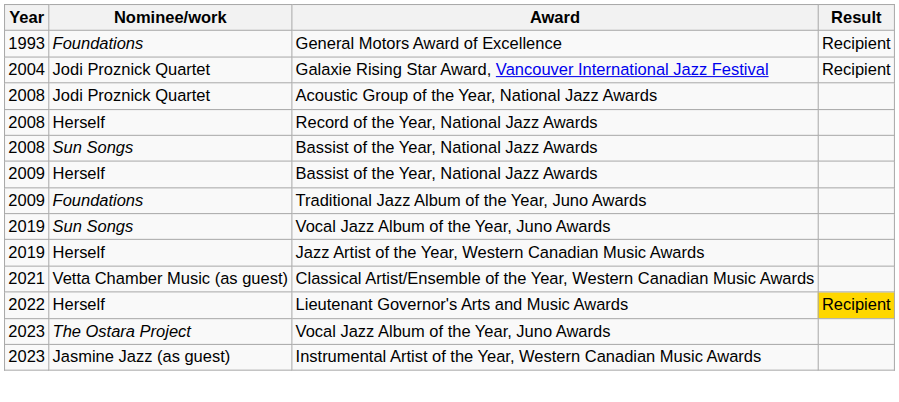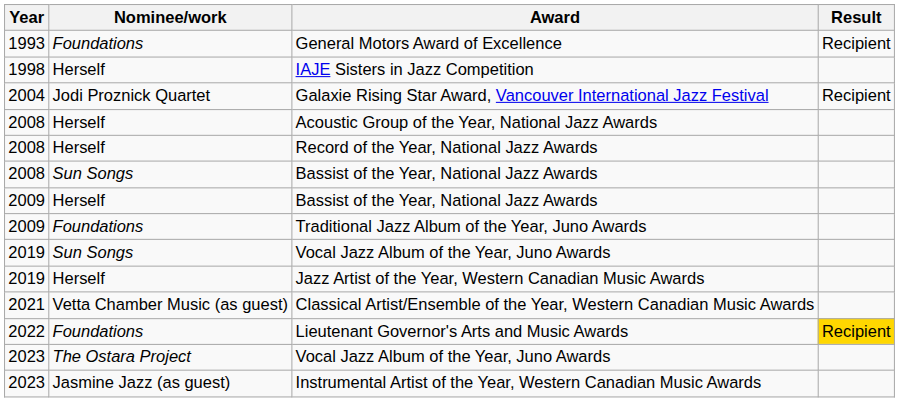 <table class="wikitable">
 <tr>
 <th>Year</th>
 <th>Nominee/work</th>
 <th>Award</th>
 <th>Result</th>
 </tr>
 <tr>
 <td>1993</td>
 <td><em>Foundations</em></td>
 <td>General Motors Award of Excellence</td>
 <td><div>Recipient</div></td>
 </tr>
 <tr>
+<td>1998</td>
+<td>Herself</td>
+<td><a href='#'>IAJE</a> Sisters in Jazz Competition</td>
+<td></td>
+</tr>
+<tr>
 <td>2004</td>
 <td>Jodi Proznick Quartet</td>
 <td>Galaxie Rising Star Award, <a href='#'>Vancouver International Jazz Festival</a></td>
 <td><div>Recipient</div></td>
 </tr>
 <tr>
 <td>2008</td>
-<td>Jodi Proznick Quartet</td>
+<td>Herself</td>
 <td>Acoustic Group of the Year, National Jazz Awards</td>
 <td></td>
 </tr>
 <tr>
 <td>2008</td>
 <td>Herself</td>
 <td>Record of the Year, National Jazz Awards</td>
 <td></td>
 </tr>
 <tr>
 <td>2008</td>
 <td><em>Sun Songs</em></td>
 <td>Bassist of the Year, National Jazz Awards</td>
 <td></td>
 </tr>
 <tr>
 <td>2009</td>
 <td>Herself</td>
 <td>Bassist of the Year, National Jazz Awards</td>
 <td></td>
 </tr>
 <tr>
 <td>2009</td>
 <td><em>Foundations</em></td>
 <td>Traditional Jazz Album of the Year, Juno Awards</td>
 <td></td>
 </tr>
 <tr>
 <td>2019</td>
 <td><em>Sun Songs</em></td>
 <td>Vocal Jazz Album of the Year, Juno Awards</td>
 <td></td>
 </tr>
 <tr>
 <td>2019</td>
 <td>Herself</td>
 <td>Jazz Artist of the Year, Western Canadian Music Awards</td>
 <td></td>
 </tr>
 <tr>
 <td>2021</td>
 <td>Vetta Chamber Music (as guest)</td>
 <td>Classical Artist/Ensemble of the Year, Western Canadian Music Awards</td>
 <td></td>
 </tr>
 <tr>
 <td>2022</td>
-<td>Herself</td>
+<td><em>Foundations</em></td>
 <td>Lieutenant Governor's Arts and Music Awards</td>
 <td style="background: gold;"><div>Recipient</div></td>
 </tr>
 <tr>
 <td>2023</td>
 <td><em>The Ostara Project</em></td>
 <td>Vocal Jazz Album of the Year, Juno Awards</td>
 <td></td>
 </tr>
 <tr>
 <td>2023</td>
 <td>Jasmine Jazz (as guest)</td>
 <td>Instrumental Artist of the Year, Western Canadian Music Awards</td>
 <td></td>
 </tr>
 </table>
